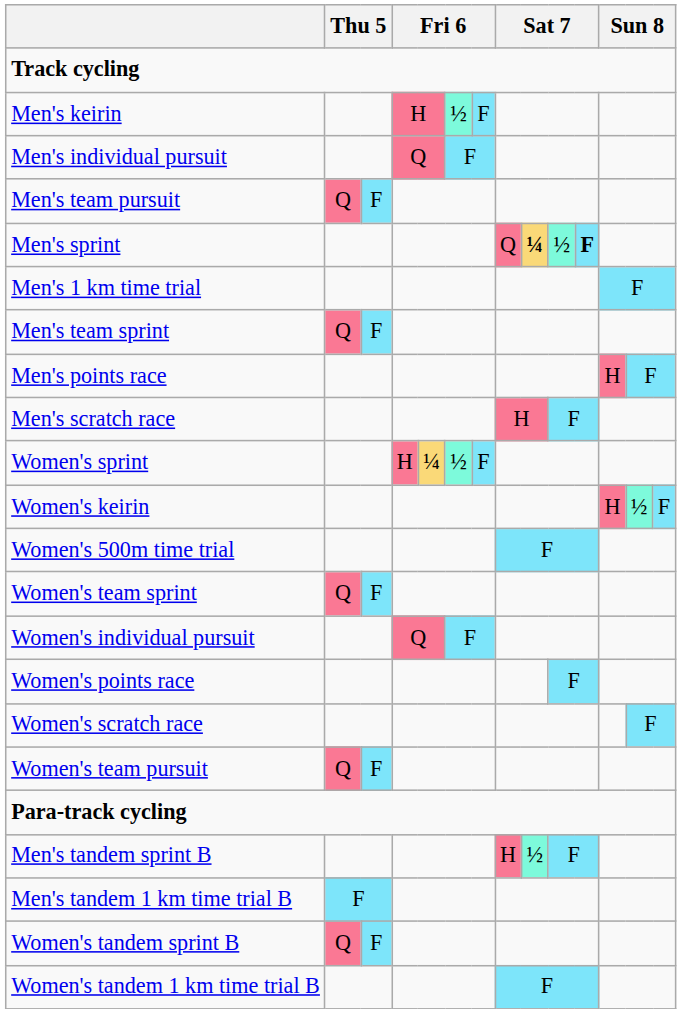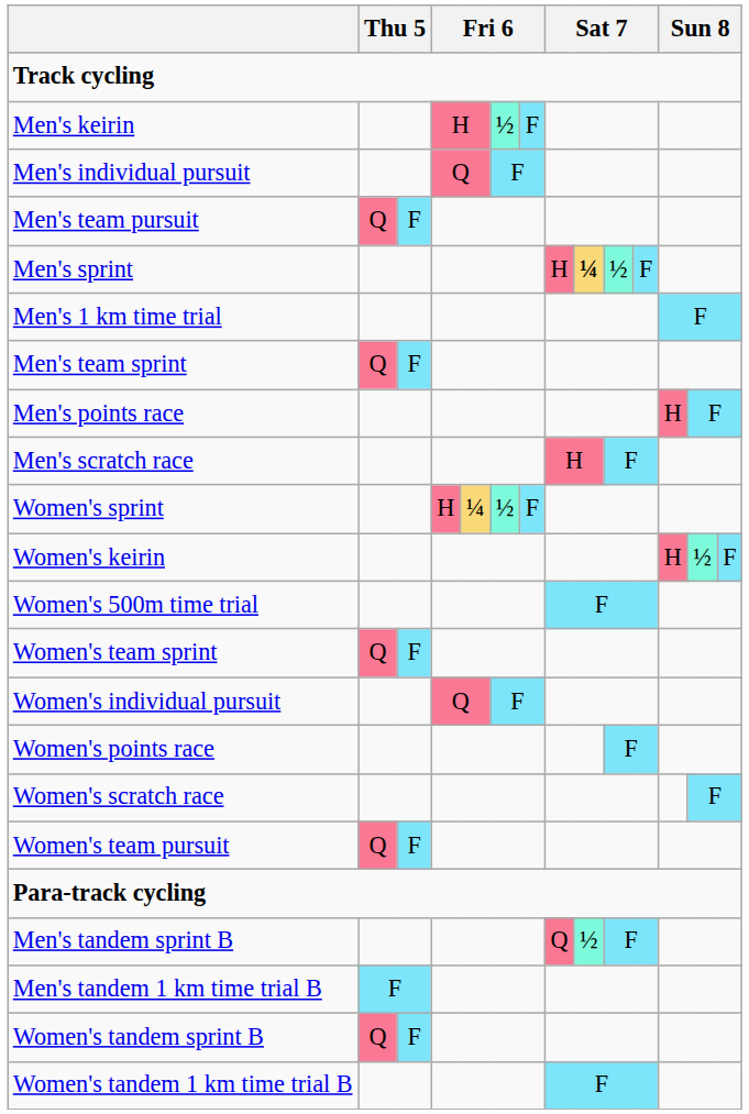 <table class="wikitable" style="margin:0.5em auto; font-size:90%; line-height:1.5em;text-align:center;">
 <tr>
 <th></th>
 <th colspan="4">Thu 5</th>
 <th colspan="4">Fri 6</th>
 <th colspan="4">Sat 7</th>
 <th colspan="4">Sun 8</th>
 </tr>
 <tr>
 <td colspan="17" style="text-align:left;"><strong>Track cycling</strong></td>
 </tr>
 <tr>
 <td style="text-align:left;"><a href='#'>Men's keirin</a></td>
 <td colspan="4"></td>
 <td colspan="2" style="background-color:#FA7894">H</td>
 <td style="background-color:#7DFADB;">½</td>
 <td style="background-color:#7DE5FA;">F</td>
 <td colspan="4"></td>
 <td colspan="4"></td>
 </tr>
 <tr>
 <td style="text-align:left;"><a href='#'>Men's individual pursuit</a></td>
 <td colspan="4"></td>
 <td colspan="2" style="background-color:#FA7894">Q</td>
 <td colspan="2" style="background-color:#7DE5FA;">F</td>
 <td colspan="4"></td>
 <td colspan="4"></td>
 </tr>
 <tr>
 <td style="text-align:left;"><a href='#'>Men's team pursuit</a></td>
 <td colspan="2" style="background-color:#FA7894">Q</td>
 <td colspan="2" style="background-color:#7DE5FA;">F</td>
 <td colspan="4"></td>
 <td colspan="4"></td>
 <td colspan="4"></td>
 </tr>
 <tr>
 <td style="text-align:left;"><a href='#'>Men's sprint</a></td>
 <td colspan="4"></td>
 <td colspan="4"></td>
-<td style="background-color:#FA7894">Q</td>
+<td style="background-color:#FA7894">H</td>
 <td style="background-color:#FAD978;"><strong>¼</strong></td>
 <td style="background-color:#7DFADB;">½</td>
-<td style="background-color:#7DE5FA;"><strong>F</strong></td>
+<td style="background-color:#7DE5FA;">F</td>
 <td colspan="4"></td>
 </tr>
 <tr>
 <td style="text-align:left;"><a href='#'>Men's 1 km time trial</a></td>
 <td colspan="4"></td>
 <td colspan="4"></td>
 <td colspan="4"></td>
 <td colspan="4" style="background-color:#7DE5FA;">F</td>
 </tr>
 <tr>
 <td style="text-align:left;"><a href='#'>Men's team sprint</a></td>
 <td colspan="2" style="background-color:#FA7894">Q</td>
 <td colspan="2" style="background-color:#7DE5FA;">F</td>
 <td colspan="4"></td>
 <td colspan="4"></td>
 <td colspan="4"></td>
 </tr>
 <tr>
 <td style="text-align:left;"><a href='#'>Men's points race</a></td>
 <td colspan="4"></td>
 <td colspan="4"></td>
 <td colspan="4"></td>
 <td colspan="2" style="background-color:#FA7894">H</td>
 <td colspan="2" style="background-color:#7DE5FA;">F</td>
 </tr>
 <tr>
 <td style="text-align:left;"><a href='#'>Men's scratch race</a></td>
 <td colspan="4"></td>
 <td colspan="4"></td>
 <td colspan="2" style="background-color:#FA7894">H</td>
 <td colspan="2" style="background-color:#7DE5FA;">F</td>
 <td colspan="4"></td>
 </tr>
 <tr>
 <td style="text-align:left;"><a href='#'>Women's sprint</a></td>
 <td colspan="4"></td>
 <td style="background-color:#FA7894">H</td>
 <td style="background-color:#FAD978;">¼</td>
 <td style="background-color:#7DFADB;">½</td>
 <td style="background-color:#7DE5FA;">F</td>
 <td colspan="4"></td>
 <td colspan="4"></td>
 </tr>
 <tr>
 <td style="text-align:left;"><a href='#'>Women's keirin</a></td>
 <td colspan="4"></td>
 <td colspan="4"></td>
 <td colspan="4"></td>
 <td colspan="2" style="background-color:#FA7894">H</td>
 <td style="background-color:#7DFADB;">½</td>
 <td style="background-color:#7DE5FA;">F</td>
 </tr>
 <tr>
 <td style="text-align:left;"><a href='#'>Women's 500m time trial</a></td>
 <td colspan="4"></td>
 <td colspan="4"></td>
 <td colspan="4" style="background-color:#7DE5FA;">F</td>
 <td colspan="4"></td>
 </tr>
 <tr>
 <td style="text-align:left;"><a href='#'>Women's team sprint</a></td>
 <td colspan="2" style="background-color:#FA7894">Q</td>
 <td colspan="2" style="background-color:#7DE5FA;">F</td>
 <td colspan="4"></td>
 <td colspan="4"></td>
 <td colspan="4"></td>
 </tr>
 <tr>
 <td style="text-align:left;"><a href='#'>Women's individual pursuit</a></td>
 <td colspan="4"></td>
 <td colspan="2" style="background-color:#FA7894">Q</td>
 <td colspan="2" style="background-color:#7DE5FA;">F</td>
 <td colspan="4"></td>
 <td colspan="4"></td>
 </tr>
 <tr>
 <td style="text-align:left;"><a href='#'>Women's points race</a></td>
 <td colspan="4"></td>
 <td colspan="4"></td>
 <td colspan="2"></td>
 <td colspan="2" style="background-color:#7DE5FA;">F</td>
 <td colspan="4"></td>
 </tr>
 <tr>
 <td style="text-align:left;"><a href='#'>Women's scratch race</a></td>
 <td colspan="4"></td>
 <td colspan="4"></td>
 <td colspan="4"></td>
 <td colspan="2"></td>
 <td colspan="2" style="background-color:#7DE5FA;">F</td>
 </tr>
 <tr>
 <td style="text-align:left;"><a href='#'>Women's team pursuit</a></td>
 <td colspan="2" style="background-color:#FA7894">Q</td>
 <td colspan="2" style="background-color:#7DE5FA;">F</td>
 <td colspan="4"></td>
 <td colspan="4"></td>
 <td colspan="4"></td>
 </tr>
 <tr>
 <td colspan="17" style="text-align:left;"><strong>Para-track cycling</strong></td>
 </tr>
 <tr>
 <td style="text-align:left;"><a href='#'>Men's tandem sprint B</a></td>
 <td colspan="4"></td>
 <td colspan="4"></td>
-<td style="background-color:#FA7894">H</td>
+<td style="background-color:#FA7894">Q</td>
 <td style="background-color:#7DFADB;">½</td>
 <td colspan="2" style="background-color:#7DE5FA;">F</td>
 <td colspan="4"></td>
 </tr>
 <tr>
 <td style="text-align:left;"><a href='#'>Men's tandem 1 km time trial B</a></td>
 <td colspan="4" style="background-color:#7DE5FA;">F</td>
 <td colspan="4"></td>
 <td colspan="4"></td>
 <td colspan="4"></td>
 </tr>
 <tr>
 <td style="text-align:left;"><a href='#'>Women's tandem sprint B</a></td>
 <td colspan="2" style="background-color:#FA7894">Q</td>
 <td colspan="2" style="background-color:#7DE5FA;">F</td>
 <td colspan="4"></td>
 <td colspan="4"></td>
 <td colspan="4"></td>
 </tr>
 <tr>
 <td style="text-align:left;"><a href='#'>Women's tandem 1 km time trial B</a></td>
 <td colspan="4"></td>
 <td colspan="4"></td>
 <td colspan="4" style="background-color:#7DE5FA;">F</td>
 <td colspan="4"></td>
 </tr>
 </table>
